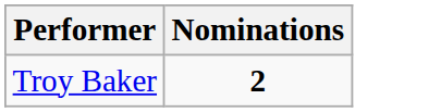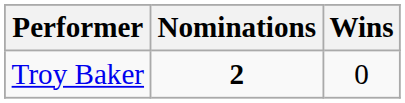 <table class="wikitable sortable plainrowheaders" style="text-align:center;">
 <tr>
 <th scope="col">Performer</th>
 <th scope="col">Nominations</th>
+<th scope="col">Wins</th>
 </tr>
 <tr>
 <td><a href='#'>Troy Baker</a></td>
 <td><strong>2</strong></td>
+<td>0</td>
 </tr>
 </table>
